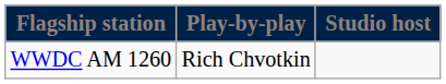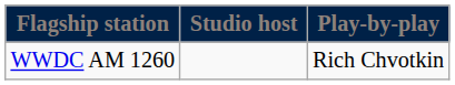 <table class="wikitable" style="white-space:nowrap;font-size:90%;">
 <tr>
 <th style="background:#002147; color:#8D817B;"  width=75>Flagship station</th>
+<th style="background:#002147; color:#8D817B;"  width=75>Studio host</th>
 <th style="background:#002147; color:#8D817B;"  width=75>Play-by-play</th>
-<th style="background:#002147; color:#8D817B;"  width=75>Studio host</th>
 </tr>
 <tr align="center">
 <td><a href='#'>WWDC</a> AM 1260</td>
+<td></td>
 <td>Rich Chvotkin</td>
-<td></td>
 </tr>
 </table>
